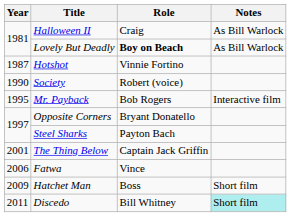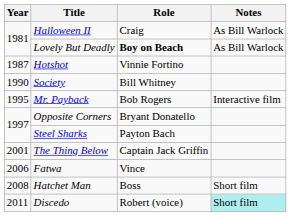 <table class="wikitable sortable">
 <tr>
 <th>Year</th>
 <th>Title</th>
 <th>Role</th>
 <th>Notes</th>
 </tr>
 <tr>
 <td rowspan="2">1981</td>
 <td><em><a href='#'>Halloween II</a></em></td>
 <td>Craig</td>
 <td>As Bill Warlock</td>
 </tr>
 <tr>
 <td><em>Lovely But Deadly</em></td>
 <td><strong>Boy on Beach</strong></td>
 <td>As Bill Warlock</td>
 </tr>
 <tr>
 <td>1987</td>
 <td><em><a href='#'>Hotshot</a></em></td>
 <td>Vinnie Fortino</td>
 <td></td>
 </tr>
 <tr>
 <td>1990</td>
 <td><em><a href='#'>Society</a></em></td>
-<td>Robert (voice)</td>
+<td>Bill Whitney</td>
 <td></td>
 </tr>
 <tr>
 <td>1995</td>
 <td><em><a href='#'>Mr. Payback</a></em></td>
 <td>Bob Rogers</td>
 <td>Interactive film</td>
 </tr>
 <tr>
 <td rowspan="2">1997</td>
 <td><em>Opposite Corners</em></td>
 <td>Bryant Donatello</td>
 <td></td>
 </tr>
 <tr>
 <td><em><a href='#'>Steel Sharks</a></em></td>
 <td>Payton Bach</td>
 <td></td>
 </tr>
 <tr>
 <td>2001</td>
 <td><em><a href='#'>The Thing Below</a></em></td>
 <td>Captain Jack Griffin</td>
 <td></td>
 </tr>
 <tr>
 <td>2006</td>
 <td><em>Fatwa</em></td>
 <td>Vince</td>
 <td></td>
 </tr>
 <tr>
-<td>2009</td>
+<td>2008</td>
 <td><em>Hatchet Man</em></td>
 <td>Boss</td>
 <td>Short film</td>
 </tr>
 <tr>
 <td>2011</td>
 <td><em>Discedo</em></td>
-<td>Bill Whitney</td>
+<td>Robert (voice)</td>
 <td style="background: paleturquoise;">Short film</td>
 </tr>
 </table>
